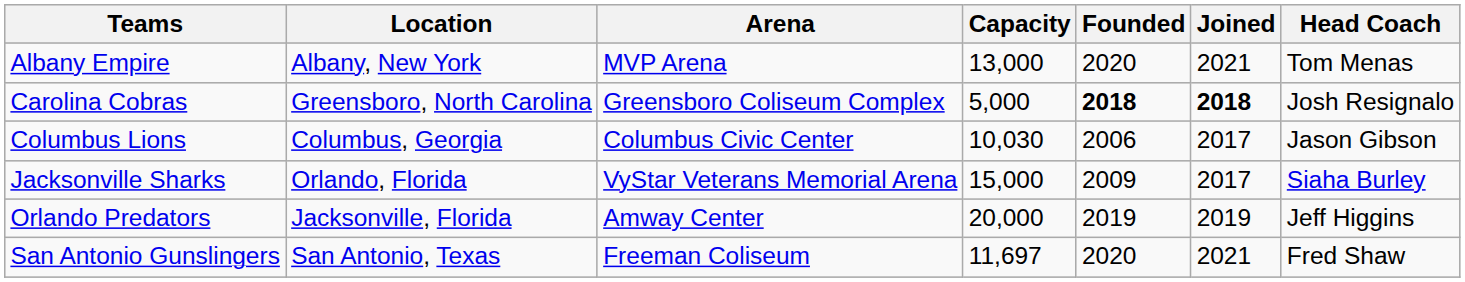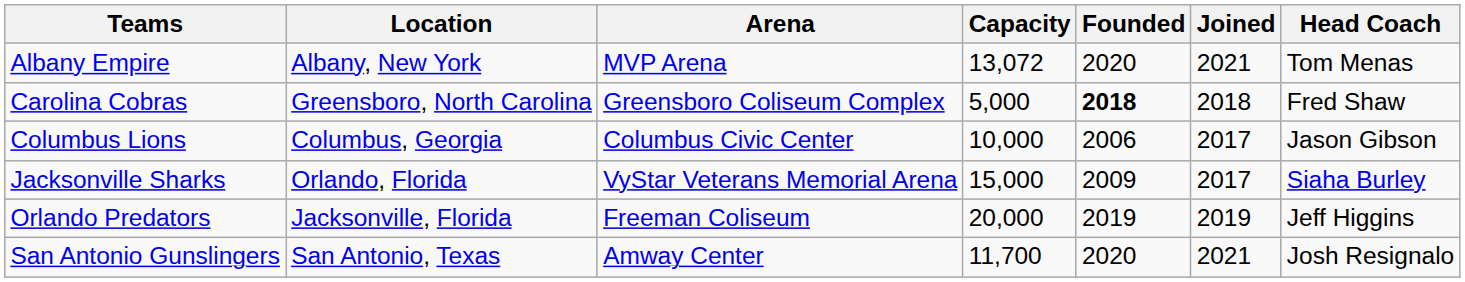 <table class="wikitable">
 <tr>
 <th>Teams</th>
 <th>Location</th>
 <th>Arena</th>
 <th>Capacity</th>
 <th>Founded</th>
 <th>Joined</th>
 <th>Head Coach</th>
 </tr>
 <tr>
 <td><a href='#'>Albany Empire</a></td>
 <td><a href='#'>Albany</a>, <a href='#'>New York</a></td>
 <td><a href='#'>MVP Arena</a></td>
-<td>13,000</td>
+<td>13,072</td>
 <td>2020</td>
 <td>2021</td>
 <td>Tom Menas</td>
 </tr>
 <tr>
 <td><a href='#'>Carolina Cobras</a></td>
 <td><a href='#'>Greensboro</a>, <a href='#'>North Carolina</a></td>
 <td><a href='#'>Greensboro Coliseum Complex</a></td>
 <td>5,000</td>
 <td><strong>2018</strong></td>
-<td><strong>2018</strong></td>
-<td>Josh Resignalo</td>
+<td>2018</td>
+<td>Fred Shaw</td>
 </tr>
 <tr>
 <td><a href='#'>Columbus Lions</a></td>
 <td><a href='#'>Columbus</a>, <a href='#'>Georgia</a></td>
 <td><a href='#'>Columbus Civic Center</a></td>
-<td>10,030</td>
+<td>10,000</td>
 <td>2006</td>
 <td>2017</td>
 <td>Jason Gibson</td>
 </tr>
 <tr>
 <td><a href='#'>Jacksonville Sharks</a></td>
 <td><a href='#'>Orlando</a>, <a href='#'>Florida</a></td>
 <td><a href='#'>VyStar Veterans Memorial Arena</a></td>
 <td>15,000</td>
 <td>2009</td>
 <td>2017</td>
 <td><a href='#'>Siaha Burley</a></td>
 </tr>
 <tr>
 <td><a href='#'>Orlando Predators</a></td>
 <td><a href='#'>Jacksonville</a>, <a href='#'>Florida</a></td>
-<td><a href='#'>Amway Center</a></td>
+<td><a href='#'>Freeman Coliseum</a></td>
 <td>20,000</td>
 <td>2019</td>
 <td>2019</td>
 <td>Jeff Higgins</td>
 </tr>
 <tr>
 <td><a href='#'>San Antonio Gunslingers</a></td>
 <td><a href='#'>San Antonio</a>, <a href='#'>Texas</a></td>
-<td><a href='#'>Freeman Coliseum</a></td>
-<td>11,697</td>
+<td><a href='#'>Amway Center</a></td>
+<td>11,700</td>
 <td>2020</td>
 <td>2021</td>
-<td>Fred Shaw</td>
+<td>Josh Resignalo</td>
 </tr>
 </table>
